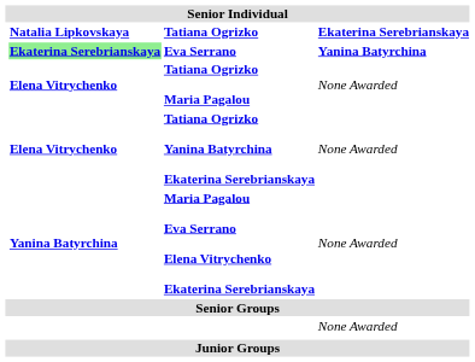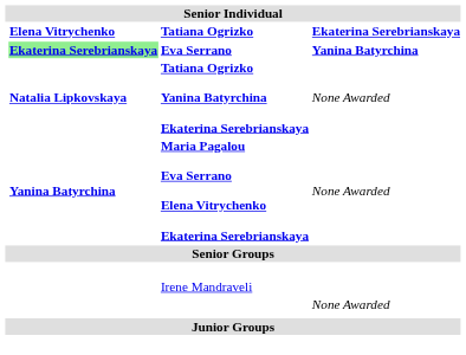 <table>
 <tr bgcolor="DFDFDF">
 <td colspan="4" align="center"><strong>Senior Individual</strong></td>
 </tr>
 <tr>
 <th scope=row style="text-align:left"></th>
-<td><strong><a href='#'>Natalia Lipkovskaya</a></strong><br></td>
+<td><strong><a href='#'>Elena Vitrychenko</a></strong><br></td>
 <td><strong><a href='#'>Tatiana Ogrizko</a></strong><br></td>
 <td><strong><a href='#'>Ekaterina Serebrianskaya</a></strong><br></td>
 </tr>
 <tr>
 <th scope=row style="text-align:left"></th>
 <td style="background: lightgreen;"><strong><a href='#'>Ekaterina Serebrianskaya</a></strong><br></td>
 <td><strong><a href='#'>Eva Serrano</a></strong><br></td>
 <td><strong><a href='#'>Yanina Batyrchina</a></strong><br></td>
 </tr>
 <tr>
 <th scope=row style="text-align:left"></th>
-<td><strong><a href='#'>Elena Vitrychenko</a></strong><br></td>
-<td><strong><a href='#'>Tatiana Ogrizko</a></strong><br><small></small><br><strong><a href='#'>Maria Pagalou</a></strong><br><small></small></td>
-<td><em>None Awarded</em></td>
-</tr>
-<tr>
-<th scope=row style="text-align:left"></th>
-<td><strong><a href='#'>Elena Vitrychenko</a></strong><br></td>
+<td><strong><a href='#'>Natalia Lipkovskaya</a></strong><br></td>
 <td><strong><a href='#'>Tatiana Ogrizko</a></strong><br><small></small><br><strong><a href='#'>Yanina Batyrchina</a></strong><br><small></small><br><strong><a href='#'>Ekaterina Serebrianskaya</a></strong><br><small></small></td>
 <td><em>None Awarded</em></td>
 </tr>
 <tr>
 <th scope=row style="text-align:left"></th>
 <td><strong><a href='#'>Yanina Batyrchina</a></strong><br></td>
 <td><strong><a href='#'>Maria Pagalou</a></strong><br><small></small><br><strong><a href='#'>Eva Serrano</a></strong><br><small></small><br><strong><a href='#'>Elena Vitrychenko</a></strong><br><small></small><br><strong><a href='#'>Ekaterina Serebrianskaya</a></strong><br><small></small></td>
 <td><em>None Awarded</em></td>
 </tr>
 <tr bgcolor="DFDFDF">
 <td colspan="4" align="center"><strong>Senior Groups</strong></td>
+</tr>
+<tr>
+<th scope=row style="text-align:left"></th>
+<td><strong></strong></td>
+<td><strong></strong><br><a href='#'>Irene Mandraveli</a></td>
+<td><strong></strong></td>
 </tr>
 <tr>
 <th scope=row style="text-align:left"></th>
 <td><strong></strong></td>
 <td><strong></strong><br><strong></strong></td>
 <td><em>None Awarded</em></td>
 </tr>
 <tr>
 <th scope=row style="text-align:left"></th>
 <td><strong></strong></td>
 <td><strong></strong></td>
 <td><strong></strong></td>
 </tr>
 <tr bgcolor="DFDFDF">
 <td colspan="4" align="center"><strong>Junior Groups</strong></td>
 </tr>
 <tr>
 <th scope=row style="text-align:left"></th>
 <td><strong></strong></td>
 <td><strong></strong></td>
 <td><strong></strong></td>
 </tr>
 </table>
